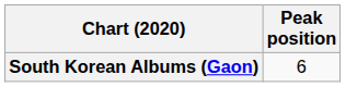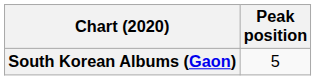 <table class="wikitable plainrowheaders" style="text-align:center">
 <tr>
 <th scope="col">Chart (2020)</th>
 <th scope="col">Peak<br>position</th>
 </tr>
 <tr>
 <th scope="row">South Korean Albums (<a href='#'>Gaon</a>) </th>
-<td>6</td>
+<td>5</td>
 </tr>
 </table>
